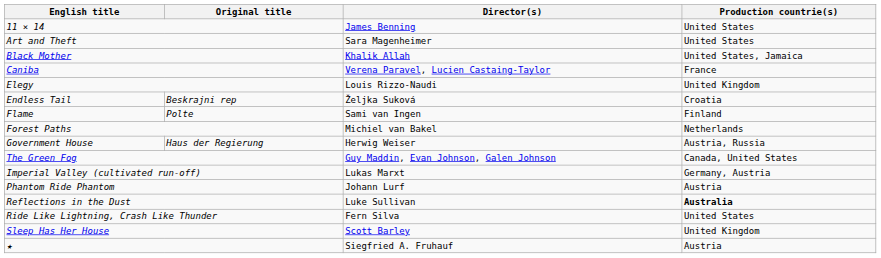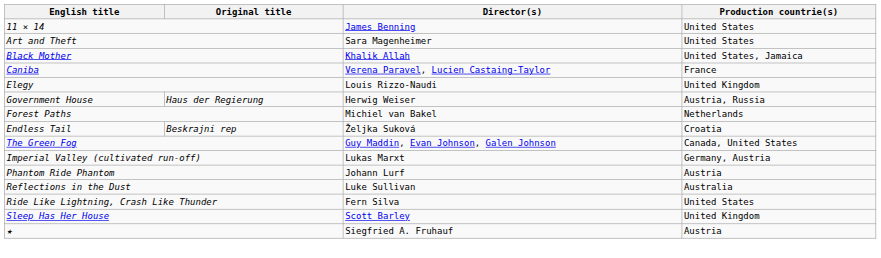 <table class="sortable wikitable" style="width:100%; margin-bottom:4px" cellpadding="5">
 <tr>
 <th scope="col">English title</th>
 <th scope="col">Original title</th>
 <th scope="col">Director(s)</th>
 <th scope="col">Production countrie(s)</th>
 </tr>
 <tr>
 <td colspan="2"><em>11 × 14</em></td>
 <td><a href='#'>James Benning</a></td>
 <td>United States</td>
 </tr>
 <tr>
 <td colspan="2"><em>Art and Theft</em></td>
 <td>Sara Magenheimer</td>
 <td>United States</td>
 </tr>
 <tr>
 <td colspan="2"><em><a href='#'>Black Mother</a></em></td>
 <td><a href='#'>Khalik Allah</a></td>
 <td>United States, Jamaica</td>
 </tr>
 <tr>
 <td colspan="2"><em><a href='#'>Caniba</a></em></td>
 <td><a href='#'>Verena Paravel</a>, <a href='#'>Lucien Castaing-Taylor</a></td>
 <td>France</td>
 </tr>
 <tr>
 <td colspan="2"><em>Elegy</em></td>
 <td>Louis Rizzo-Naudi</td>
 <td>United Kingdom</td>
 </tr>
 <tr>
-<td><em>Endless Tail</em></td>
-<td><em>Beskrajni rep</em></td>
-<td>Željka Suková</td>
-<td>Croatia</td>
-</tr>
-<tr>
-<td><em>Flame</em></td>
-<td><em>Polte</em></td>
-<td>Sami van Ingen</td>
-<td>Finland</td>
+<td><em>Government House</em></td>
+<td><em>Haus der Regierung</em></td>
+<td>Herwig Weiser</td>
+<td>Austria, Russia</td>
 </tr>
 <tr>
 <td colspan="2"><em>Forest Paths</em></td>
 <td>Michiel van Bakel</td>
 <td>Netherlands</td>
 </tr>
 <tr>
-<td><em>Government House</em></td>
-<td><em>Haus der Regierung</em></td>
-<td>Herwig Weiser</td>
-<td>Austria, Russia</td>
+<td><em>Endless Tail</em></td>
+<td><em>Beskrajni rep</em></td>
+<td>Željka Suková</td>
+<td>Croatia</td>
 </tr>
 <tr>
 <td colspan="2"><em><a href='#'>The Green Fog</a></em></td>
 <td><a href='#'>Guy Maddin</a>, <a href='#'>Evan Johnson</a>, <a href='#'>Galen Johnson</a></td>
 <td>Canada, United States</td>
 </tr>
 <tr>
 <td colspan="2"><em>Imperial Valley (cultivated run-off)</em></td>
 <td>Lukas Marxt</td>
 <td>Germany, Austria</td>
 </tr>
 <tr>
 <td colspan="2"><em>Phantom Ride Phantom</em></td>
 <td>Johann Lurf</td>
 <td>Austria</td>
 </tr>
 <tr>
 <td colspan="2"><em>Reflections in the Dust</em></td>
 <td>Luke Sullivan</td>
-<td><strong>Australia</strong></td>
+<td>Australia</td>
 </tr>
 <tr>
 <td colspan="2"><em>Ride Like Lightning, Crash Like Thunder</em></td>
 <td>Fern Silva</td>
 <td>United States</td>
 </tr>
 <tr>
 <td colspan="2"><em><a href='#'>Sleep Has Her House</a></em></td>
 <td><a href='#'>Scott Barley</a></td>
 <td>United Kingdom</td>
 </tr>
 <tr>
 <td colspan="2"><em>★</em></td>
 <td>Siegfried A. Fruhauf</td>
 <td>Austria</td>
 </tr>
 </table>
